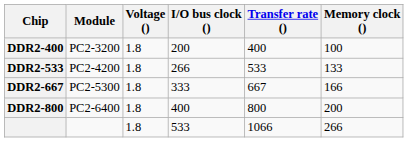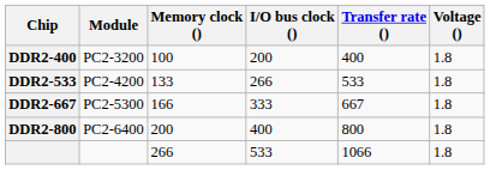 <table class="wikitable plainrowheaders defaultright col1left col2left" style="margin-right: 2em;">
 <tr>
 <th scope="col">Chip</th>
 <th scope="col">Module</th>
-<th scope="col">Voltage<br>(<a href='#'></a>)</th>
+<th scope="col">Memory clock<br>()</th>
 <th scope="col">I/O bus clock<br>()</th>
 <th scope="col"><a href='#'>Transfer rate</a><br>(<a href='#'></a>)</th>
-<th scope="col">Memory clock<br>()</th>
+<th scope="col">Voltage<br>(<a href='#'></a>)</th>
 </tr>
 <tr>
 <th scope="row">DDR2-400</th>
 <td>PC2-3200</td>
-<td>1.8</td>
+<td>100</td>
 <td>200</td>
 <td>400</td>
-<td>100</td>
+<td>1.8</td>
 </tr>
 <tr>
 <th scope="row">DDR2-533</th>
 <td>PC2-4200</td>
-<td>1.8</td>
+<td>133</td>
 <td>266</td>
 <td>533</td>
-<td>133</td>
+<td>1.8</td>
 </tr>
 <tr>
 <th scope="row">DDR2-667</th>
 <td>PC2-5300</td>
-<td>1.8</td>
+<td>166</td>
 <td>333</td>
 <td>667</td>
-<td>166</td>
+<td>1.8</td>
 </tr>
 <tr>
 <th scope="row">DDR2-800</th>
 <td>PC2-6400</td>
-<td>1.8</td>
+<td>200</td>
 <td>400</td>
 <td>800</td>
-<td>200</td>
+<td>1.8</td>
 </tr>
 <tr>
 <th scope="row"></th>
 <td></td>
-<td>1.8</td>
+<td>266</td>
 <td>533</td>
 <td>1066</td>
-<td>266</td>
+<td>1.8</td>
 </tr>
 </table>
